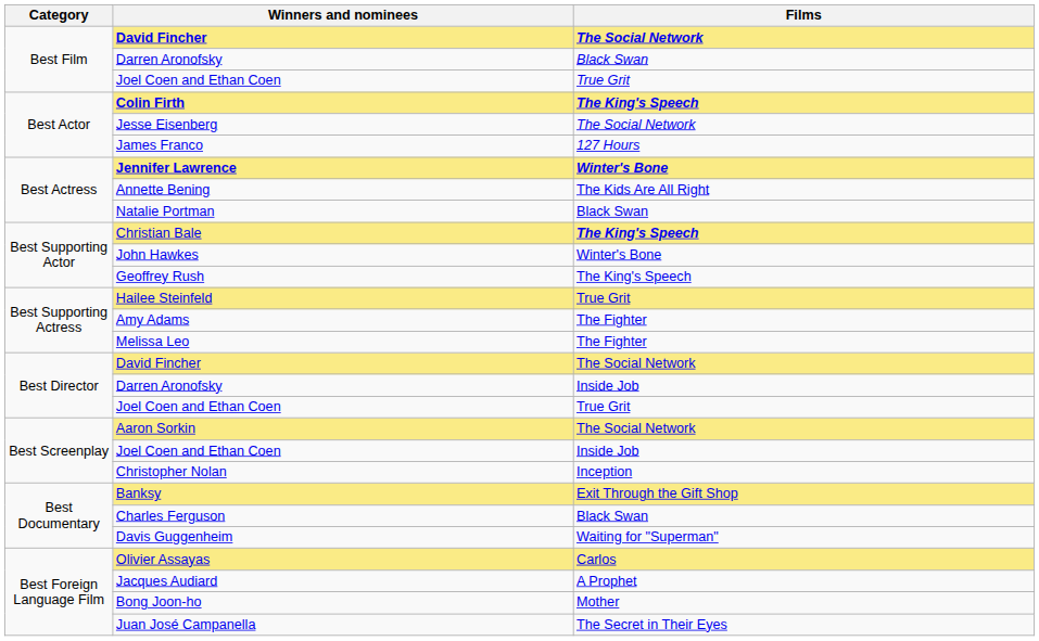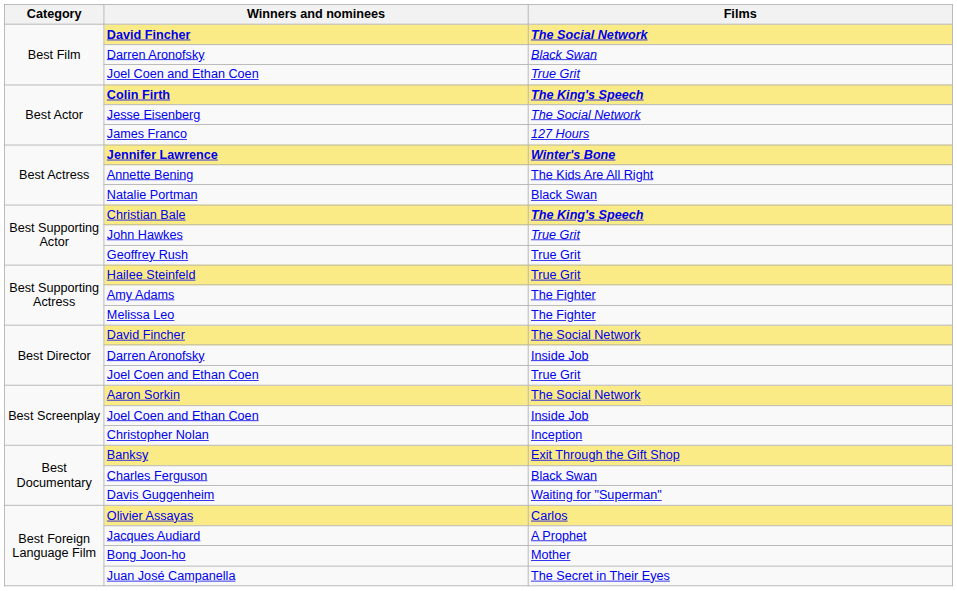 <table class="wikitable" width="95%" cellpadding="5">
 <tr>
 <th width="100"><strong>Category</strong></th>
 <th width="450"><strong>Winners and nominees</strong></th>
 <th width="450"><strong>Films</strong></th>
 </tr>
 <tr>
 <td style="text-align:center;" rowspan=3>Best Film</td>
 <td style="background:#FAEB86;"><strong><a href='#'>David Fincher</a></strong></td>
 <td style="background:#FAEB86;"><strong><em><a href='#'>The Social Network</a></em></strong></td>
 </tr>
 <tr>
 <td><a href='#'>Darren Aronofsky</a></td>
 <td><em><a href='#'>Black Swan</a></em></td>
 </tr>
 <tr>
 <td><a href='#'>Joel Coen and Ethan Coen</a></td>
 <td><em><a href='#'>True Grit</a></em></td>
 </tr>
 <tr>
 <td style="text-align:center;" rowspan=3>Best Actor</td>
 <td style="background:#FAEB86;"><strong><a href='#'>Colin Firth</a></strong></td>
 <td style="background:#FAEB86;"><strong><em><a href='#'>The King's Speech</a></em></strong></td>
 </tr>
 <tr>
 <td><a href='#'>Jesse Eisenberg</a></td>
 <td><em><a href='#'>The Social Network</a></em></td>
 </tr>
 <tr>
 <td><a href='#'>James Franco</a></td>
 <td><em><a href='#'>127 Hours</a></em></td>
 </tr>
 <tr>
 <td style="text-align:center;" rowspan=3>Best Actress</td>
 <td style="background:#FAEB86;"><strong><a href='#'>Jennifer Lawrence</a></strong></td>
 <td style="background:#FAEB86;"><strong> <em><a href='#'>Winter's Bone</a><strong><em></td>
 </tr>
 <tr>
 <td><a href='#'>Annette Bening</a></td>
 <td></em><a href='#'>The Kids Are All Right</a><em></td>
 </tr>
 <tr>
 <td><a href='#'>Natalie Portman</a></td>
 <td></em><a href='#'>Black Swan</a><em></td>
 </tr>
 <tr>
 <td rowspan="3" style="text-align:center;">Best Supporting Actor</td>
 <td style="background:#FAEB86;"></strong><a href='#'>Christian Bale</a><strong></td>
 <td style="background:#FAEB86;"><strong><em><a href='#'>The King's Speech</a></em></strong></td>
 </tr>
 <tr>
 <td><a href='#'>John Hawkes</a></td>
-<td></em><a href='#'>Winter's Bone</a><em></td>
+<td><em><a href='#'>True Grit</a></em></td>
 </tr>
 <tr>
 <td><a href='#'>Geoffrey Rush</a></td>
-<td></em><a href='#'>The King's Speech</a><em></td>
+<td></em><a href='#'>True Grit</a><em></td>
 </tr>
 <tr>
 <td rowspan="3" style="text-align:center;">Best Supporting Actress</td>
 <td style="background:#FAEB86;"></strong><a href='#'>Hailee Steinfeld</a><strong></td>
 <td style="background:#FAEB86;"></em></strong><a href='#'>True Grit</a><strong><em></td>
 </tr>
 <tr>
 <td><a href='#'>Amy Adams</a></td>
 <td></em><a href='#'>The Fighter</a><em></td>
 </tr>
 <tr>
 <td><a href='#'>Melissa Leo</a></td>
 <td></em><a href='#'>The Fighter</a><em></td>
 </tr>
 <tr>
 <td rowspan="3" style="text-align:center;">Best Director</td>
 <td style="background:#FAEB86;"></strong><a href='#'>David Fincher</a><strong></td>
 <td style="background:#FAEB86;"></em></strong><a href='#'>The Social Network</a><strong><em></td>
 </tr>
 <tr>
 <td><a href='#'>Darren Aronofsky</a></td>
 <td></em><a href='#'>Inside Job</a><em></td>
 </tr>
 <tr>
 <td><a href='#'>Joel Coen and Ethan Coen</a></td>
 <td></em><a href='#'>True Grit</a><em></td>
 </tr>
 <tr>
 <td style="text-align:center;" rowspan=3>Best Screenplay</td>
 <td style="background:#FAEB86;"></strong><a href='#'>Aaron Sorkin</a><strong></td>
 <td style="background:#FAEB86;"></em></strong><a href='#'>The Social Network</a><strong><em></td>
 </tr>
 <tr>
 <td><a href='#'>Joel Coen and Ethan Coen</a></td>
 <td></em><a href='#'>Inside Job</a><em></td>
 </tr>
 <tr>
 <td><a href='#'>Christopher Nolan</a></td>
 <td></em><a href='#'>Inception</a><em></td>
 </tr>
 <tr>
 <td style="text-align:center;" rowspan=3>Best Documentary</td>
 <td style="background:#FAEB86;"></strong><a href='#'>Banksy</a><strong></td>
 <td style="background:#FAEB86;"></em></strong><a href='#'>Exit Through the Gift Shop</a><strong><em></td>
 </tr>
 <tr>
 <td><a href='#'>Charles Ferguson</a></td>
 <td></em><a href='#'>Black Swan</a><em></td>
 </tr>
 <tr>
 <td><a href='#'>Davis Guggenheim</a></td>
 <td></em><a href='#'>Waiting for "Superman"</a><em></td>
 </tr>
 <tr>
 <td style="text-align:center;" rowspan=4>Best Foreign Language Film</td>
 <td style="background:#FAEB86;"></strong><a href='#'>Olivier Assayas</a><strong></td>
 <td style="background:#FAEB86;"></em></strong><a href='#'>Carlos</a><strong><em></td>
 </tr>
 <tr>
 <td><a href='#'>Jacques Audiard</a></td>
 <td></em><a href='#'>A Prophet</a><em></td>
 </tr>
 <tr>
 <td><a href='#'>Bong Joon-ho</a></td>
 <td></em><a href='#'>Mother</a><em></td>
 </tr>
 <tr>
 <td><a href='#'>Juan José Campanella</a></td>
 <td></em><a href='#'>The Secret in Their Eyes</a><em></td>
 </tr>
 </table>
